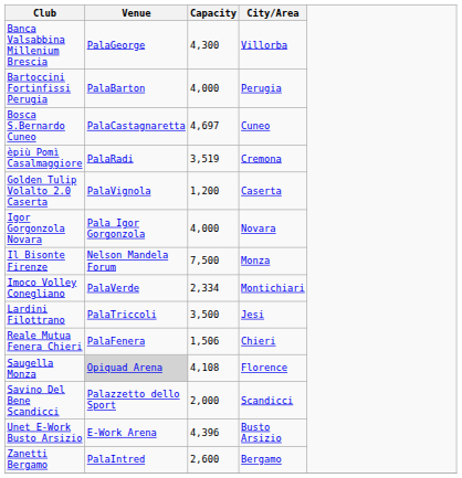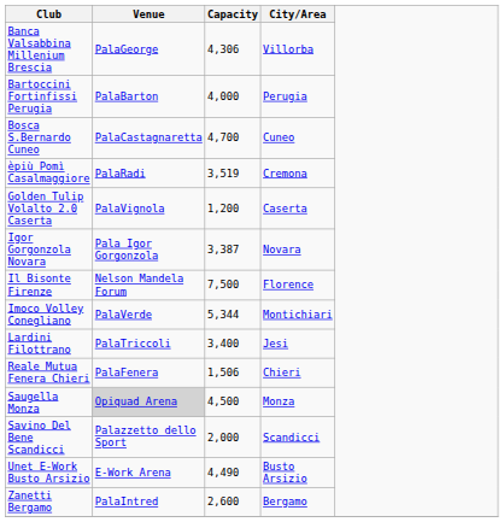 <table class="wikitable sortable">
 <tr>
 <th>Club</th>
 <th>Venue</th>
 <th>Capacity</th>
 <th>City/Area</th>
 <td width=40% rowspan=15></td>
 </tr>
 <tr>
 <td><a href='#'>Banca Valsabbina Millenium Brescia</a></td>
 <td><a href='#'>PalaGeorge</a></td>
-<td>4,300</td>
+<td>4,306</td>
 <td><a href='#'>Villorba</a></td>
 </tr>
 <tr>
 <td><a href='#'>Bartoccini Fortinfissi Perugia</a></td>
 <td><a href='#'>PalaBarton</a></td>
 <td>4,000</td>
 <td><a href='#'>Perugia</a></td>
 </tr>
 <tr>
 <td><a href='#'>Bosca S.Bernardo Cuneo</a></td>
 <td><a href='#'>PalaCastagnaretta</a></td>
-<td>4,697</td>
+<td>4,700</td>
 <td><a href='#'>Cuneo</a></td>
 </tr>
 <tr>
 <td><a href='#'>èpiù Pomì Casalmaggiore</a></td>
 <td><a href='#'>PalaRadi</a></td>
 <td>3,519</td>
 <td><a href='#'>Cremona</a></td>
 </tr>
 <tr>
 <td><a href='#'>Golden Tulip Volalto 2.0 Caserta</a></td>
 <td><a href='#'>PalaVignola</a></td>
 <td>1,200</td>
 <td><a href='#'>Caserta</a></td>
 </tr>
 <tr>
 <td><a href='#'>Igor Gorgonzola Novara</a></td>
 <td><a href='#'>Pala Igor Gorgonzola</a></td>
-<td>4,000</td>
+<td>3,387</td>
 <td><a href='#'>Novara</a></td>
 </tr>
 <tr>
 <td><a href='#'>Il Bisonte Firenze</a></td>
 <td><a href='#'>Nelson Mandela Forum</a></td>
 <td>7,500</td>
-<td><a href='#'>Monza</a></td>
+<td><a href='#'>Florence</a></td>
 </tr>
 <tr>
 <td><a href='#'>Imoco Volley Conegliano</a></td>
 <td><a href='#'>PalaVerde</a></td>
-<td>2,334</td>
+<td>5,344</td>
 <td><a href='#'>Montichiari</a></td>
 </tr>
 <tr>
 <td><a href='#'>Lardini Filottrano</a></td>
 <td><a href='#'>PalaTriccoli</a></td>
-<td>3,500</td>
+<td>3,400</td>
 <td><a href='#'>Jesi</a></td>
 </tr>
 <tr>
 <td><a href='#'>Reale Mutua Fenera Chieri</a></td>
 <td><a href='#'>PalaFenera</a></td>
 <td>1,506</td>
 <td><a href='#'>Chieri</a></td>
 </tr>
 <tr>
 <td><a href='#'>Saugella Monza</a></td>
 <td style="background: lightgrey;"><a href='#'>Opiquad Arena</a></td>
-<td>4,108</td>
-<td><a href='#'>Florence</a></td>
+<td>4,500</td>
+<td><a href='#'>Monza</a></td>
 </tr>
 <tr>
 <td><a href='#'>Savino Del Bene Scandicci</a></td>
 <td><a href='#'>Palazzetto dello Sport</a></td>
 <td>2,000</td>
 <td><a href='#'>Scandicci</a></td>
 </tr>
 <tr>
 <td><a href='#'>Unet E-Work Busto Arsizio</a></td>
 <td><a href='#'>E-Work Arena</a></td>
-<td>4,396</td>
+<td>4,490</td>
 <td><a href='#'>Busto Arsizio</a></td>
 </tr>
 <tr>
 <td><a href='#'>Zanetti Bergamo</a></td>
 <td><a href='#'>PalaIntred</a></td>
 <td>2,600</td>
 <td><a href='#'>Bergamo</a></td>
 </tr>
 <tr>
 </tr>
 </table>
